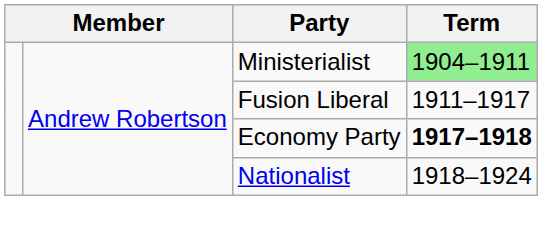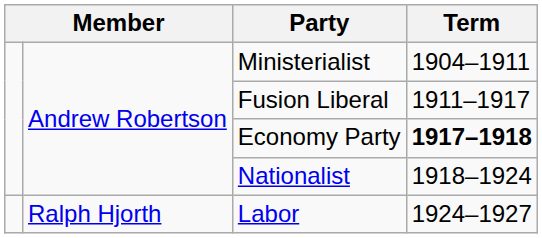 <table class="wikitable">
 <tr>
 <th colspan="2">Member</th>
 <th>Party</th>
 <th>Term</th>
 </tr>
 <tr>
 <td rowspan=4 > </td>
 <td rowspan=4><a href='#'>Andrew Robertson</a></td>
 <td>Ministerialist</td>
-<td style="background: lightgreen;">1904–1911</td>
+<td>1904–1911</td>
 </tr>
 <tr>
 <td>Fusion Liberal</td>
 <td>1911–1917</td>
 </tr>
 <tr>
 <td>Economy Party</td>
 <td><strong>1917–1918</strong></td>
 </tr>
 <tr>
 <td><a href='#'>Nationalist</a></td>
 <td>1918–1924</td>
 </tr>
+<tr>
+<td> </td>
+<td><a href='#'>Ralph Hjorth</a></td>
+<td><a href='#'>Labor</a></td>
+<td>1924–1927</td>
+</tr>
 </table>
